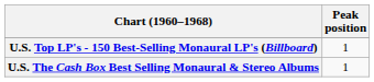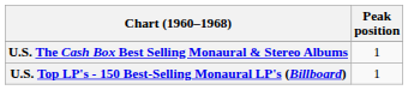 <table class="wikitable sortable plainrowheaders" style="text-align:center">
 <tr>
 <th>Chart (1960–1968)</th>
 <th>Peak<br>position</th>
 </tr>
 <tr>
 </tr>
 <tr>
 </tr>
 <tr>
+<th scope="row">U.S. <a href='#'>The <em>Cash Box</em> Best Selling Monaural & Stereo Albums</a></th>
+<td align="center">1</td>
+</tr>
+<tr>
 <th scope="row">U.S. <a href='#'>Top LP's - 150 Best-Selling Monaural LP's</a> (<em><a href='#'>Billboard</a></em>)</th>
 <td align=center>1</td>
 </tr>
-<tr>
-<th scope="row">U.S. <a href='#'>The <em>Cash Box</em> Best Selling Monaural & Stereo Albums</a></th>
-<td align="center">1</td>
-</tr>
 </table>
